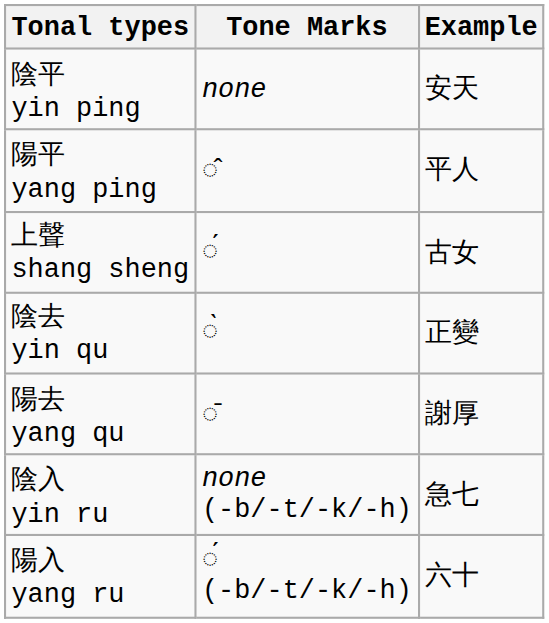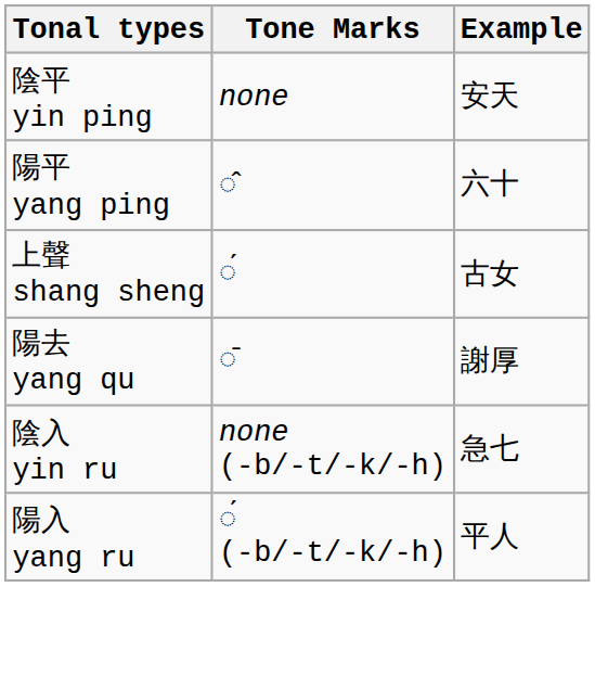 <table class="wikitable">
 <tr>
 <th>Tonal types</th>
 <th>Tone Marks</th>
 <th>Example</th>
 </tr>
 <tr>
 <td>陰平<br>yin ping</td>
 <td><em>none</em></td>
 <td>安天</td>
 </tr>
 <tr>
 <td>陽平<br>yang ping</td>
 <td>◌̂</td>
-<td>平人</td>
+<td>六十</td>
 </tr>
 <tr>
 <td>上聲<br>shang sheng</td>
 <td>◌́</td>
 <td>古女</td>
-</tr>
-<tr>
-<td>陰去<br>yin qu</td>
-<td>◌̀</td>
-<td>正變</td>
 </tr>
 <tr>
 <td>陽去<br>yang qu</td>
 <td>◌̄</td>
 <td>謝厚</td>
 </tr>
 <tr>
 <td>陰入<br>yin ru</td>
 <td><em>none</em><br>(-b/-t/-k/-h)</td>
 <td>急七</td>
 </tr>
 <tr>
 <td>陽入<br>yang ru</td>
 <td>◌́<br>(-b/-t/-k/-h)</td>
-<td>六十</td>
+<td>平人</td>
 </tr>
 </table>
